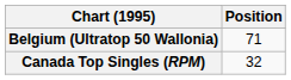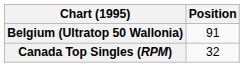 <table class="wikitable plainrowheaders" style="text-align:center">
 <tr>
 <th scope="col">Chart (1995)</th>
 <th scope="col">Position</th>
 </tr>
 <tr>
 <th scope="row">Belgium (Ultratop 50 Wallonia)</th>
-<td>71</td>
+<td>91</td>
 </tr>
 <tr>
 <th scope="row">Canada Top Singles (<em>RPM</em>)</th>
 <td>32</td>
 </tr>
 </table>
